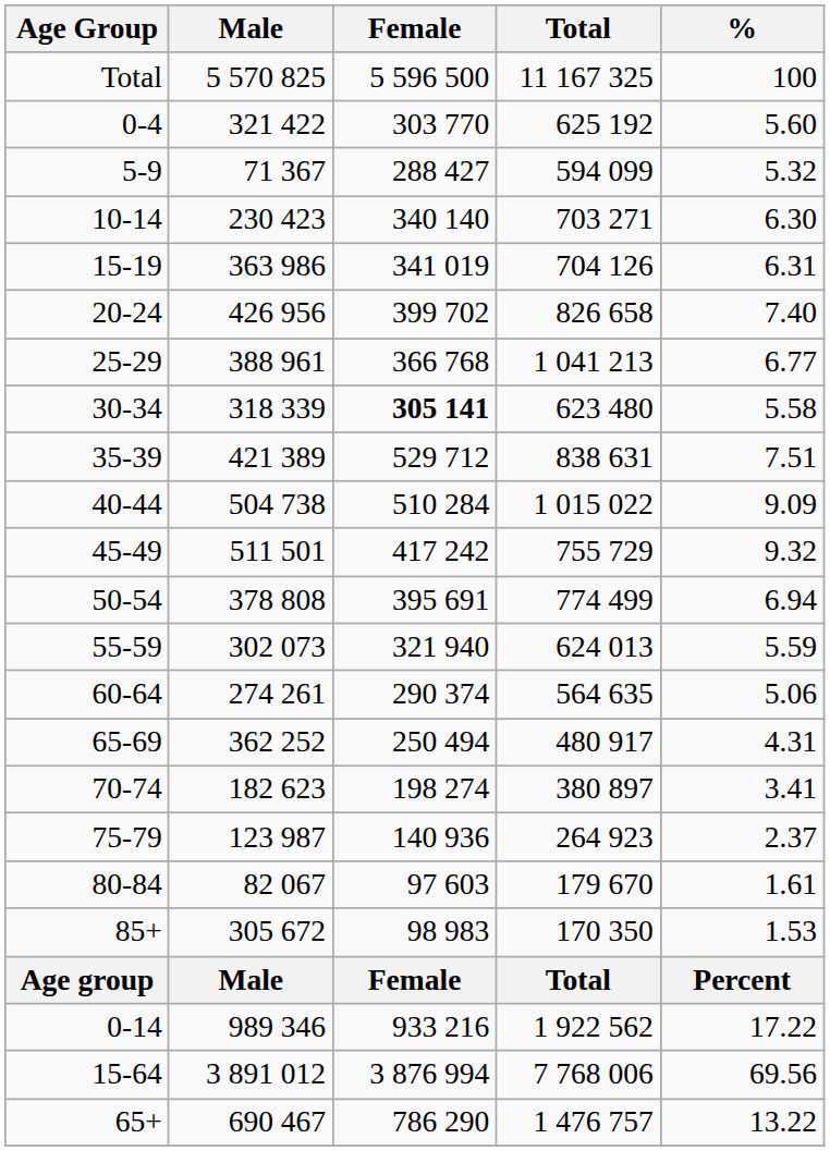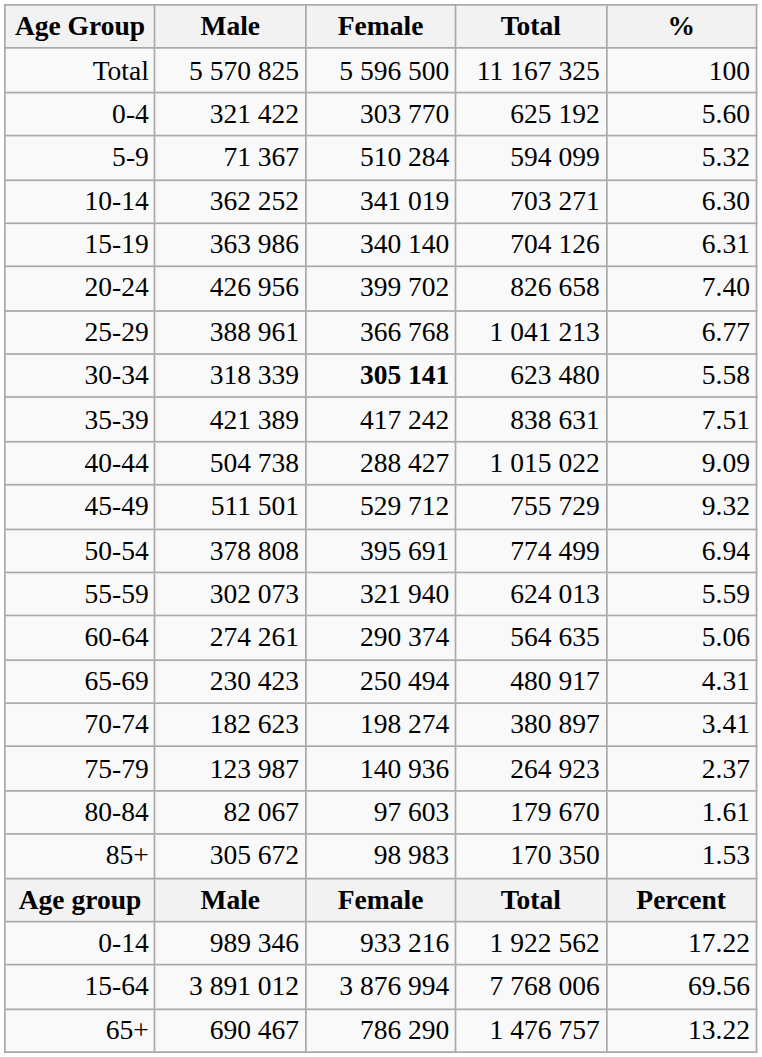 <table class="wikitable">
 <tr>
 <th width="80pt">Age Group</th>
 <th width="80pt">Male</th>
 <th width="80pt">Female</th>
 <th width="80pt">Total</th>
 <th width="80pt">%</th>
 </tr>
 <tr>
 <td align="right">Total</td>
 <td align="right">5 570 825</td>
 <td align="right">5 596 500</td>
 <td align="right">11 167 325</td>
 <td align="right">100</td>
 </tr>
 <tr>
 <td align="right">0-4</td>
 <td align="right">321 422</td>
 <td align="right">303 770</td>
 <td align="right">625 192</td>
 <td align="right">5.60</td>
 </tr>
 <tr>
 <td align="right">5-9</td>
 <td align="right">71 367</td>
-<td align="right">288 427</td>
+<td align="right">510 284</td>
 <td align="right">594 099</td>
 <td align="right">5.32</td>
 </tr>
 <tr>
 <td align="right">10-14</td>
-<td align="right">230 423</td>
-<td align="right">340 140</td>
+<td align="right">362 252</td>
+<td align="right">341 019</td>
 <td align="right">703 271</td>
 <td align="right">6.30</td>
 </tr>
 <tr>
 <td align="right">15-19</td>
 <td align="right">363 986</td>
-<td align="right">341 019</td>
+<td align="right">340 140</td>
 <td align="right">704 126</td>
 <td align="right">6.31</td>
 </tr>
 <tr>
 <td align="right">20-24</td>
 <td align="right">426 956</td>
 <td align="right">399 702</td>
 <td align="right">826 658</td>
 <td align="right">7.40</td>
 </tr>
 <tr>
 <td align="right">25-29</td>
 <td align="right">388 961</td>
 <td align="right">366 768</td>
 <td align="right">1 041 213</td>
 <td align="right">6.77</td>
 </tr>
 <tr>
 <td align="right">30-34</td>
 <td align="right">318 339</td>
 <td align="right"><strong>305 141</strong></td>
 <td align="right">623 480</td>
 <td align="right">5.58</td>
 </tr>
 <tr>
 <td align="right">35-39</td>
 <td align="right">421 389</td>
-<td align="right">529 712</td>
+<td align="right">417 242</td>
 <td align="right">838 631</td>
 <td align="right">7.51</td>
 </tr>
 <tr>
 <td align="right">40-44</td>
 <td align="right">504 738</td>
-<td align="right">510 284</td>
+<td align="right">288 427</td>
 <td align="right">1 015 022</td>
 <td align="right">9.09</td>
 </tr>
 <tr>
 <td align="right">45-49</td>
 <td align="right">511 501</td>
-<td align="right">417 242</td>
+<td align="right">529 712</td>
 <td align="right">755 729</td>
 <td align="right">9.32</td>
 </tr>
 <tr>
 <td align="right">50-54</td>
 <td align="right">378 808</td>
 <td align="right">395 691</td>
 <td align="right">774 499</td>
 <td align="right">6.94</td>
 </tr>
 <tr>
 <td align="right">55-59</td>
 <td align="right">302 073</td>
 <td align="right">321 940</td>
 <td align="right">624 013</td>
 <td align="right">5.59</td>
 </tr>
 <tr>
 <td align="right">60-64</td>
 <td align="right">274 261</td>
 <td align="right">290 374</td>
 <td align="right">564 635</td>
 <td align="right">5.06</td>
 </tr>
 <tr>
 <td align="right">65-69</td>
-<td align="right">362 252</td>
+<td align="right">230 423</td>
 <td align="right">250 494</td>
 <td align="right">480 917</td>
 <td align="right">4.31</td>
 </tr>
 <tr>
 <td align="right">70-74</td>
 <td align="right">182 623</td>
 <td align="right">198 274</td>
 <td align="right">380 897</td>
 <td align="right">3.41</td>
 </tr>
 <tr>
 <td align="right">75-79</td>
 <td align="right">123 987</td>
 <td align="right">140 936</td>
 <td align="right">264 923</td>
 <td align="right">2.37</td>
 </tr>
 <tr>
 <td align="right">80-84</td>
 <td align="right">82 067</td>
 <td align="right">97 603</td>
 <td align="right">179 670</td>
 <td align="right">1.61</td>
 </tr>
 <tr>
 <td align="right">85+</td>
 <td align="right">305 672</td>
 <td align="right">98 983</td>
 <td align="right">170 350</td>
 <td align="right">1.53</td>
 </tr>
 <tr>
 <th width="50">Age group</th>
 <th width="80pt">Male</th>
 <th width="80">Female</th>
 <th width="80">Total</th>
 <th width="50">Percent</th>
 </tr>
 <tr>
 <td align="right">0-14</td>
 <td align="right">989 346</td>
 <td align="right">933 216</td>
 <td align="right">1 922 562</td>
 <td align="right">17.22</td>
 </tr>
 <tr>
 <td align="right">15-64</td>
 <td align="right">3 891 012</td>
 <td align="right">3 876 994</td>
 <td align="right">7 768 006</td>
 <td align="right">69.56</td>
 </tr>
 <tr>
 <td align="right">65+</td>
 <td align="right">690 467</td>
 <td align="right">786 290</td>
 <td align="right">1 476 757</td>
 <td align="right">13.22</td>
 </tr>
 <tr>
 </tr>
 </table>
